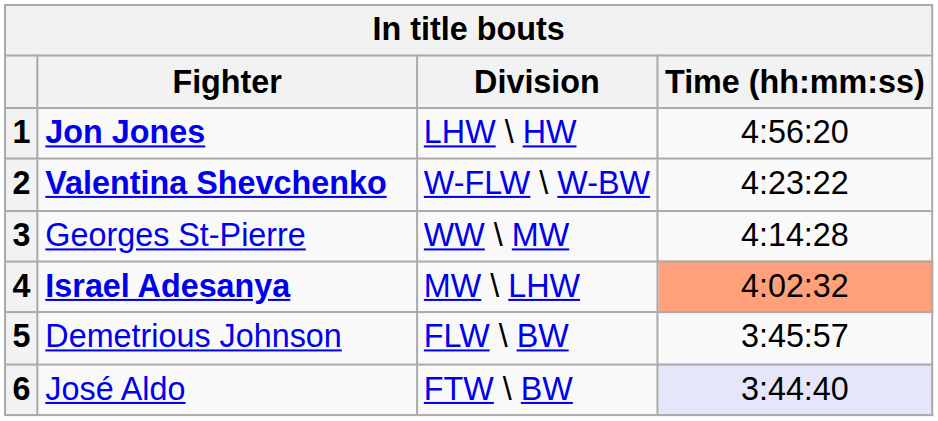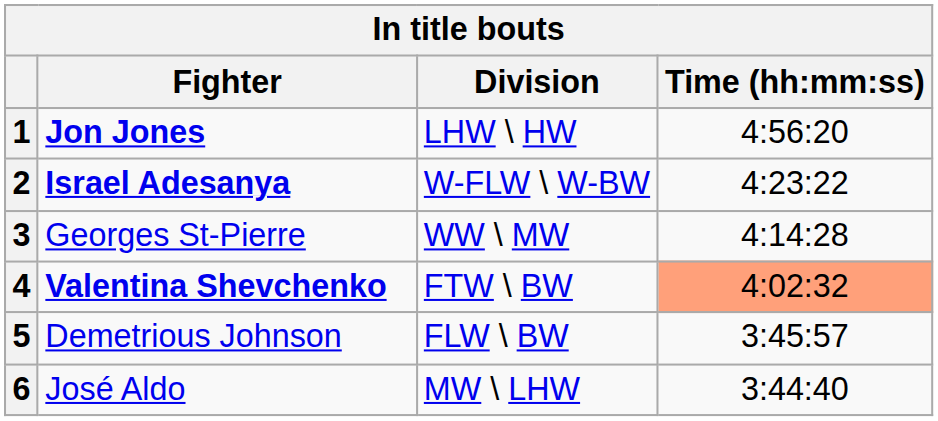 <table id="Most_total_fight_time_all_title" class=wikitable>
 <tr>
 <th colspan=4>In title bouts</th>
 </tr>
 <tr>
 <th></th>
 <th width=180>Fighter</th>
 <th>Division</th>
 <th>Time (hh:mm:ss)</th>
 </tr>
 <tr>
 <th>1</th>
 <td> <strong><a href='#'>Jon Jones</a></strong></td>
 <td><a href='#'>LHW</a> \ <a href='#'>HW</a></td>
 <td align=center>4:56:20</td>
 </tr>
 <tr>
 <th>2</th>
-<td> <strong><a href='#'>Valentina Shevchenko</a></strong></td>
+<td> <strong><a href='#'>Israel Adesanya</a></strong></td>
 <td><a href='#'>W-FLW</a> \ <a href='#'>W-BW</a></td>
 <td align=center>4:23:22</td>
 </tr>
 <tr>
 <th>3</th>
 <td> <a href='#'>Georges St-Pierre</a></td>
 <td><a href='#'>WW</a> \ <a href='#'>MW</a></td>
 <td align=center>4:14:28</td>
 </tr>
 <tr>
 <th>4</th>
-<td> <strong><a href='#'>Israel Adesanya</a></strong></td>
-<td><a href='#'>MW</a> \ <a href='#'>LHW</a></td>
+<td> <strong><a href='#'>Valentina Shevchenko</a></strong></td>
+<td><a href='#'>FTW</a> \ <a href='#'>BW</a></td>
 <td align=center style="background: lightsalmon;">4:02:32</td>
 </tr>
 <tr>
 <th>5</th>
 <td> <a href='#'>Demetrious Johnson</a></td>
 <td><a href='#'>FLW</a> \ <a href='#'>BW</a></td>
 <td align=center>3:45:57</td>
 </tr>
 <tr>
 <th>6</th>
 <td> <a href='#'>José Aldo</a></td>
-<td><a href='#'>FTW</a> \ <a href='#'>BW</a></td>
-<td align=center style="background: lavender;">3:44:40</td>
+<td><a href='#'>MW</a> \ <a href='#'>LHW</a></td>
+<td align=center>3:44:40</td>
 </tr>
 </table>
